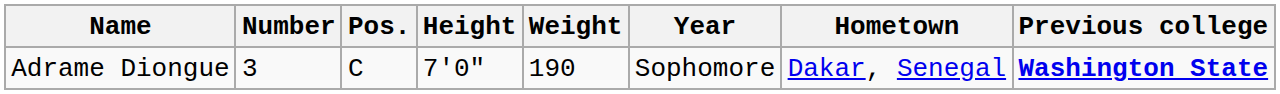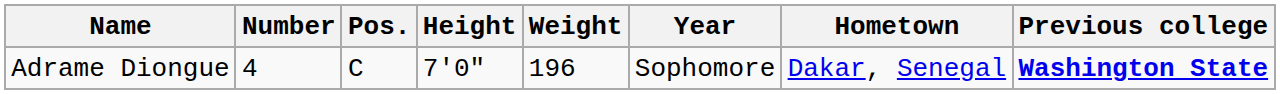 <table class="wikitable sortable" border="1">
 <tr>
 <th>Name</th>
 <th>Number</th>
 <th>Pos.</th>
 <th>Height</th>
 <th>Weight</th>
 <th>Year</th>
 <th>Hometown</th>
 <th class="unsortable">Previous college</th>
 </tr>
 <tr>
 <td>Adrame Diongue</td>
-<td>3</td>
+<td>4</td>
 <td>C</td>
 <td>7'0"</td>
-<td>190</td>
+<td>196</td>
 <td>Sophomore</td>
 <td><a href='#'>Dakar</a>, <a href='#'>Senegal</a></td>
 <td><strong><a href='#'>Washington State</a></strong></td>
 </tr>
 </table>
